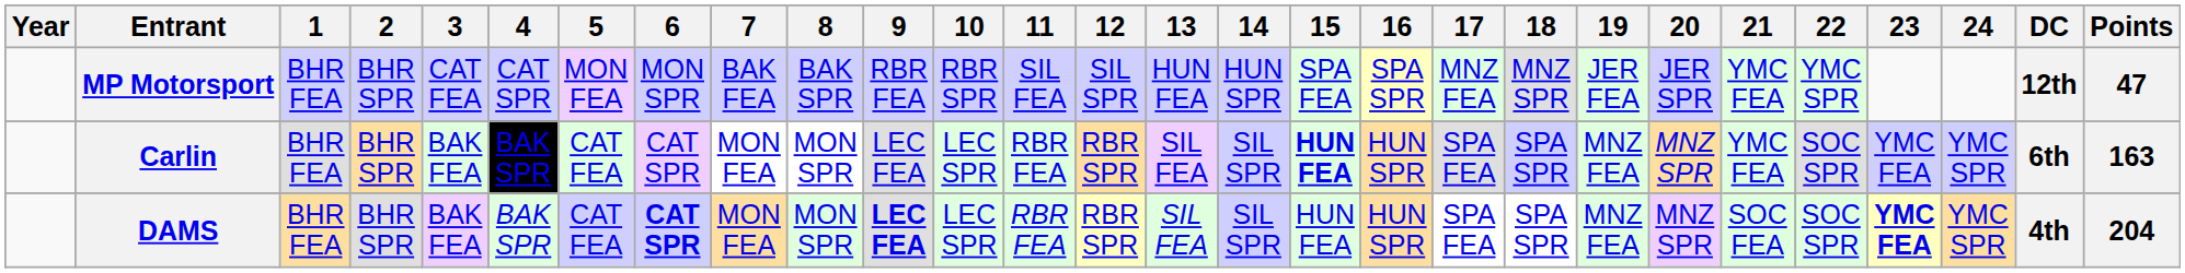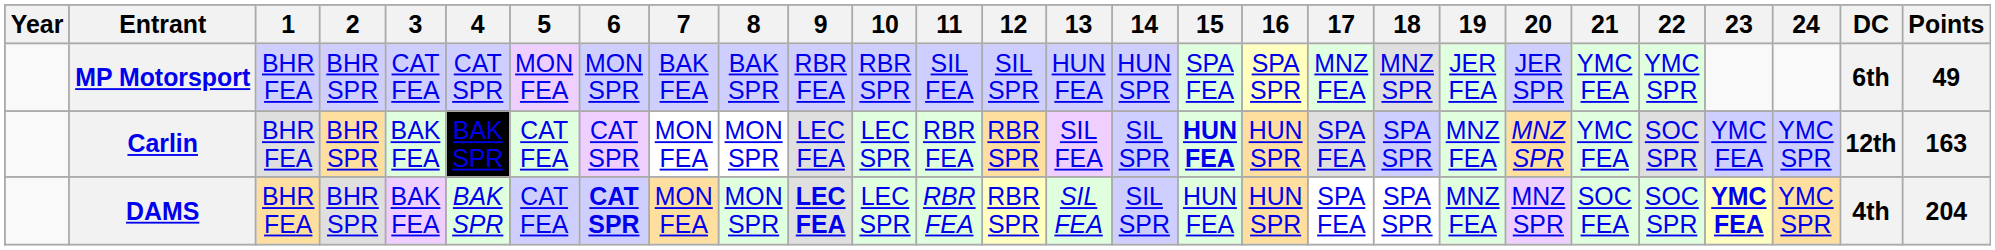 <table class="wikitable" style="text-align:center; font-size:85%">
 <tr>
 <th>Year</th>
 <th>Entrant</th>
 <th>1</th>
 <th>2</th>
 <th>3</th>
 <th>4</th>
 <th>5</th>
 <th>6</th>
 <th>7</th>
 <th>8</th>
 <th>9</th>
 <th>10</th>
 <th>11</th>
 <th>12</th>
 <th>13</th>
 <th>14</th>
 <th>15</th>
 <th>16</th>
 <th>17</th>
 <th>18</th>
 <th>19</th>
 <th>20</th>
 <th>21</th>
 <th>22</th>
 <th>23</th>
 <th>24</th>
 <th>DC</th>
 <th>Points</th>
 </tr>
 <tr>
 <td></td>
 <th nowrap><a href='#'>MP Motorsport</a></th>
 <td style="background:#CFCFFF;"><a href='#'>BHR<br>FEA</a><br></td>
 <td style="background:#CFCFFF;"><a href='#'>BHR<br>SPR</a><br></td>
 <td style="background:#CFCFFF;"><a href='#'>CAT<br>FEA</a><br></td>
 <td style="background:#CFCFFF;"><a href='#'>CAT<br>SPR</a><br></td>
 <td style="background:#EFCFFF;"><a href='#'>MON<br>FEA</a><br></td>
 <td style="background:#CFCFFF;"><a href='#'>MON<br>SPR</a><br></td>
 <td style="background:#CFCFFF;"><a href='#'>BAK<br>FEA</a><br></td>
 <td style="background:#CFCFFF;"><a href='#'>BAK<br>SPR</a><br></td>
 <td style="background:#CFCFFF;"><a href='#'>RBR<br>FEA</a><br></td>
 <td style="background:#CFCFFF;"><a href='#'>RBR<br>SPR</a><br></td>
 <td style="background:#CFCFFF;"><a href='#'>SIL<br>FEA</a><br></td>
 <td style="background:#CFCFFF;"><a href='#'>SIL<br>SPR</a><br></td>
 <td style="background:#CFCFFF;"><a href='#'>HUN<br>FEA</a><br></td>
 <td style="background:#CFCFFF;"><a href='#'>HUN<br>SPR</a><br></td>
 <td style="background:#DFFFDF;"><a href='#'>SPA<br>FEA</a><br></td>
 <td style="background:#FFFFBF;"><a href='#'>SPA<br>SPR</a><br></td>
 <td style="background:#DFFFDF;"><a href='#'>MNZ<br>FEA</a><br></td>
 <td style="background:#DFDFDF;"><a href='#'>MNZ<br>SPR</a><br></td>
 <td style="background:#DFFFDF;"><a href='#'>JER<br>FEA</a><br></td>
 <td style="background:#CFCFFF;"><a href='#'>JER<br>SPR</a><br></td>
 <td style="background:#DFFFDF;"><a href='#'>YMC<br>FEA</a><br></td>
 <td style="background:#DFFFDF;"><a href='#'>YMC<br>SPR</a><br></td>
 <td></td>
 <td></td>
-<th>12th</th>
-<th>47</th>
+<th>6th</th>
+<th>49</th>
 </tr>
 <tr>
 <td></td>
 <th><a href='#'>Carlin</a></th>
 <td style="background:#DFDFDF;"><a href='#'>BHR<br>FEA</a><br></td>
 <td style="background:#FFDF9F;"><a href='#'>BHR<br>SPR</a><br></td>
 <td style="background:#DFFFDF;"><a href='#'>BAK<br>FEA</a><br></td>
 <td style="background:#000000; color:white"><a href='#'><span>BAK<br>SPR</span></a><br></td>
 <td style="background:#DFFFDF;"><a href='#'>CAT<br>FEA</a><br></td>
 <td style="background:#EFCFFF;"><a href='#'>CAT<br>SPR</a><br></td>
 <td style="background:#FFFFFF;"><a href='#'>MON<br>FEA</a><br></td>
 <td style="background:#FFFFFF;"><a href='#'>MON<br>SPR</a><br></td>
 <td style="background:#DFDFDF;"><a href='#'>LEC<br>FEA</a><br></td>
 <td style="background:#DFFFDF;"><a href='#'>LEC<br>SPR</a><br></td>
 <td style="background:#DFFFDF;"><a href='#'>RBR<br>FEA</a><br></td>
 <td style="background:#FFDF9F;"><a href='#'>RBR<br>SPR</a><br></td>
 <td style="background:#EFCFFF;"><a href='#'>SIL<br>FEA</a><br></td>
 <td style="background:#CFCFFF;"><a href='#'>SIL<br>SPR</a><br></td>
 <td style="background:#DFFFDF;"><strong><a href='#'>HUN<br>FEA</a></strong><br></td>
 <td style="background:#FFDF9F;"><a href='#'>HUN<br>SPR</a><br></td>
 <td style="background:#DFDFDF;"><a href='#'>SPA<br>FEA</a><br></td>
 <td style="background:#CFCFFF;"><a href='#'>SPA<br>SPR</a><br></td>
 <td style="background:#DFFFDF;"><a href='#'>MNZ<br>FEA</a><br></td>
 <td style="background:#FFDF9F;"><em><a href='#'>MNZ<br>SPR</a></em><br></td>
 <td style="background:#DFFFDF;"><a href='#'>YMC<br>FEA</a><br></td>
 <td style="background:#DFDFDF;"><a href='#'>SOC<br>SPR</a><br></td>
 <td style="background:#CFCFFF;"><a href='#'>YMC<br>FEA</a><br></td>
 <td style="background:#CFCFFF;"><a href='#'>YMC<br>SPR</a><br></td>
-<th>6th</th>
+<th>12th</th>
 <th>163</th>
 </tr>
 <tr>
 <td></td>
 <th><a href='#'>DAMS</a></th>
 <td style="background:#FFDF9F;"><a href='#'>BHR<br>FEA</a><br></td>
 <td style="background:#DFDFDF;"><a href='#'>BHR<br>SPR</a><br></td>
 <td style="background:#EFCFFF;"><a href='#'>BAK<br>FEA</a><br></td>
 <td style="background:#DFFFDF;"><em><a href='#'>BAK<br>SPR</a></em><br></td>
 <td style="background:#CFCFFF;"><a href='#'>CAT<br>FEA</a><br></td>
 <td style="background:#CFCFFF;"><strong><a href='#'>CAT<br>SPR</a><br></strong></td>
 <td style="background:#FFDF9F;"><a href='#'>MON<br>FEA</a><br></td>
 <td style="background:#DFFFDF;"><a href='#'>MON<br>SPR</a><br></td>
 <td style="background:#DFDFDF;"><strong><a href='#'>LEC<br>FEA</a></strong><br></td>
 <td style="background:#DFFFDF;"><a href='#'>LEC<br>SPR</a><br></td>
 <td style="background:#DFFFDF;"><em><a href='#'>RBR<br>FEA</a></em><br></td>
 <td style="background:#FFFFBF;"><a href='#'>RBR<br>SPR</a><br></td>
 <td style="background:#DFFFDF;"><em><a href='#'>SIL<br>FEA</a></em><br></td>
 <td style="background:#CFCFFF;"><a href='#'>SIL<br>SPR</a><br></td>
 <td style="background:#DFFFDF;"><a href='#'>HUN<br>FEA</a><br></td>
 <td style="background:#FFDF9F;"><a href='#'>HUN<br>SPR</a><br></td>
 <td style="background:#FFFFFF;"><a href='#'>SPA<br>FEA</a><br></td>
 <td style="background:#FFFFFF;"><a href='#'>SPA<br>SPR</a><br></td>
 <td style="background:#DFFFDF;"><a href='#'>MNZ<br>FEA</a><br></td>
 <td style="background:#EFCFFF;"><a href='#'>MNZ<br>SPR</a><br></td>
 <td style="background:#DFFFDF;"><a href='#'>SOC<br>FEA</a><br></td>
 <td style="background:#DFFFDF;"><a href='#'>SOC<br>SPR</a><br></td>
 <td style="background:#FFFFBF;"><strong><a href='#'>YMC<br>FEA</a></strong><br></td>
 <td style="background:#FFDF9F;"><a href='#'>YMC<br>SPR</a><br></td>
 <th>4th</th>
 <th>204</th>
 </tr>
 </table>
